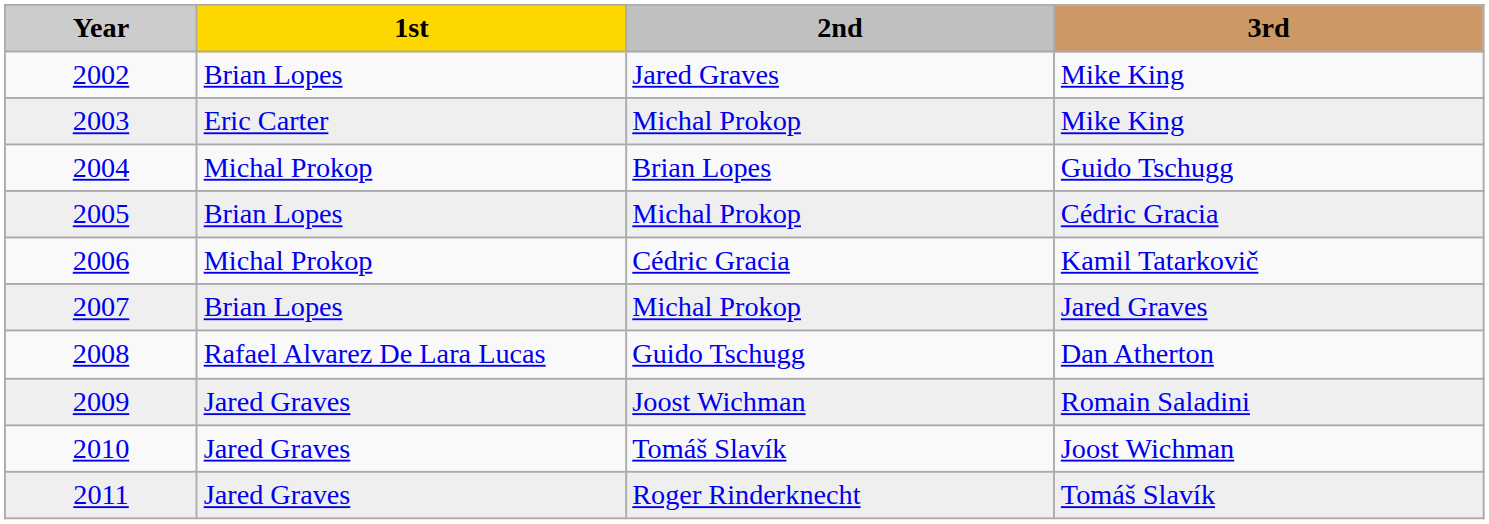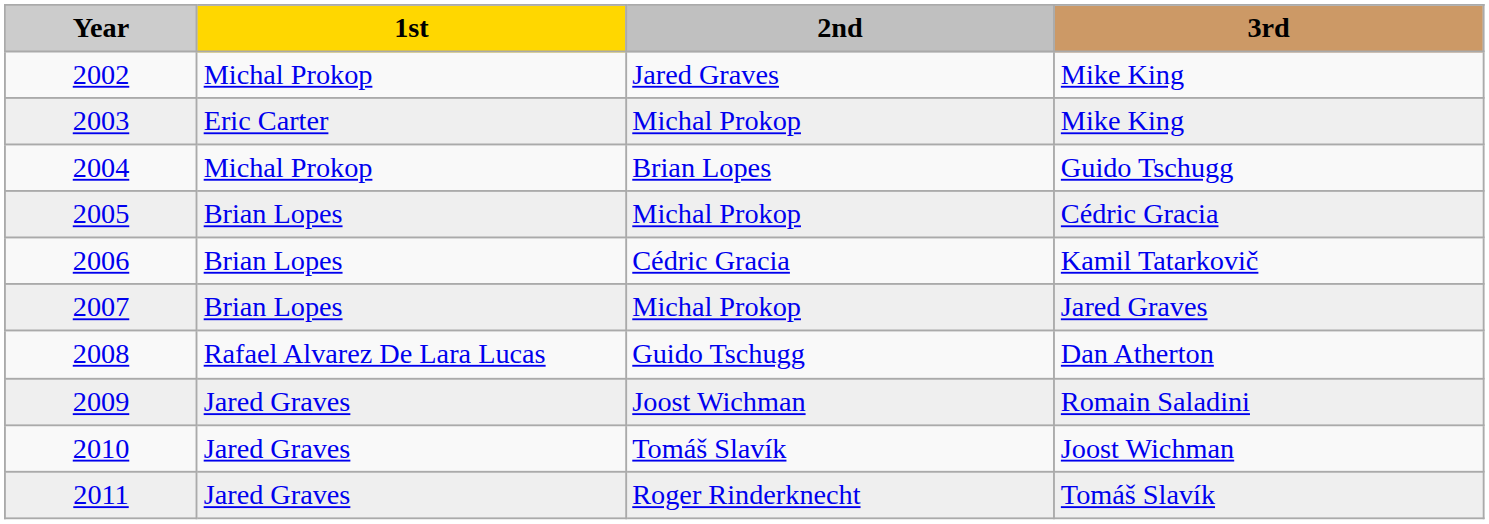 <table class="wikitable sortable" width=90% bgcolor="#f7f8ff" cellpadding="3" cellspacing="0" border="1" style="font-size: 95%; border: gray solid 1px; border-collapse: collapse">
 <tr bgcolor="#CCCCCC">
 <td align="center"><strong>Year</strong></td>
 <td width=29% align="center" bgcolor="gold"><strong>1st</strong></td>
 <td width=29% align="center" bgcolor="silver"><strong>2nd</strong></td>
 <td width=29% align="center" bgcolor="#CC9966"><strong>3rd</strong></td>
 </tr>
 <tr>
 <td align="center"><a href='#'>2002</a></td>
-<td> <a href='#'>Brian Lopes</a></td>
+<td> <a href='#'>Michal Prokop</a></td>
 <td> <a href='#'>Jared Graves</a></td>
 <td> <a href='#'>Mike King</a></td>
 </tr>
 <tr bgcolor="#EFEFEF">
 <td align="center"><a href='#'>2003</a></td>
 <td> <a href='#'>Eric Carter</a></td>
 <td> <a href='#'>Michal Prokop</a></td>
 <td> <a href='#'>Mike King</a></td>
 </tr>
 <tr>
 <td align="center"><a href='#'>2004</a></td>
 <td> <a href='#'>Michal Prokop</a></td>
 <td> <a href='#'>Brian Lopes</a></td>
 <td> <a href='#'>Guido Tschugg</a></td>
 </tr>
 <tr bgcolor="#EFEFEF">
 <td align="center"><a href='#'>2005</a></td>
 <td> <a href='#'>Brian Lopes</a></td>
 <td> <a href='#'>Michal Prokop</a></td>
 <td> <a href='#'>Cédric Gracia</a></td>
 </tr>
 <tr>
 <td align="center"><a href='#'>2006</a></td>
-<td> <a href='#'>Michal Prokop</a></td>
+<td> <a href='#'>Brian Lopes</a></td>
 <td> <a href='#'>Cédric Gracia</a></td>
 <td> <a href='#'>Kamil Tatarkovič</a></td>
 </tr>
 <tr bgcolor="#EFEFEF">
 <td align="center"><a href='#'>2007</a></td>
 <td> <a href='#'>Brian Lopes</a></td>
 <td> <a href='#'>Michal Prokop</a></td>
 <td> <a href='#'>Jared Graves</a></td>
 </tr>
 <tr>
 <td align="center"><a href='#'>2008</a></td>
 <td> <a href='#'>Rafael Alvarez De Lara Lucas</a></td>
 <td> <a href='#'>Guido Tschugg</a></td>
 <td> <a href='#'>Dan Atherton</a></td>
 </tr>
 <tr bgcolor="#EFEFEF">
 <td align="center"><a href='#'>2009</a></td>
 <td> <a href='#'>Jared Graves</a></td>
 <td> <a href='#'>Joost Wichman</a></td>
 <td> <a href='#'>Romain Saladini</a></td>
 </tr>
 <tr>
 <td align="center"><a href='#'>2010</a></td>
 <td> <a href='#'>Jared Graves</a></td>
 <td> <a href='#'>Tomáš Slavík</a></td>
 <td> <a href='#'>Joost Wichman</a></td>
 </tr>
 <tr bgcolor="#EFEFEF">
 <td align="center"><a href='#'>2011</a></td>
 <td> <a href='#'>Jared Graves</a></td>
 <td> <a href='#'>Roger Rinderknecht</a></td>
 <td> <a href='#'>Tomáš Slavík</a></td>
 </tr>
 </table>
